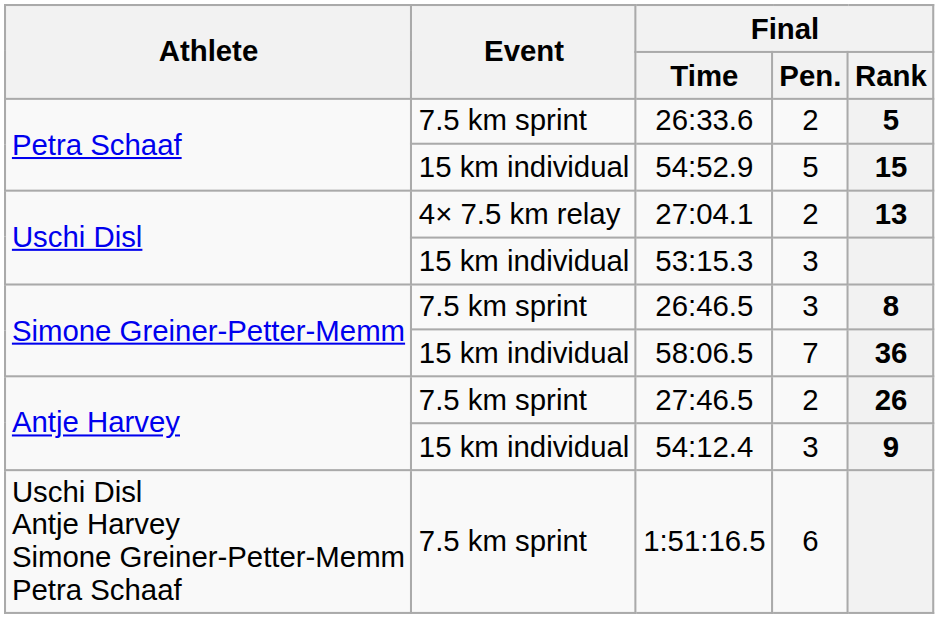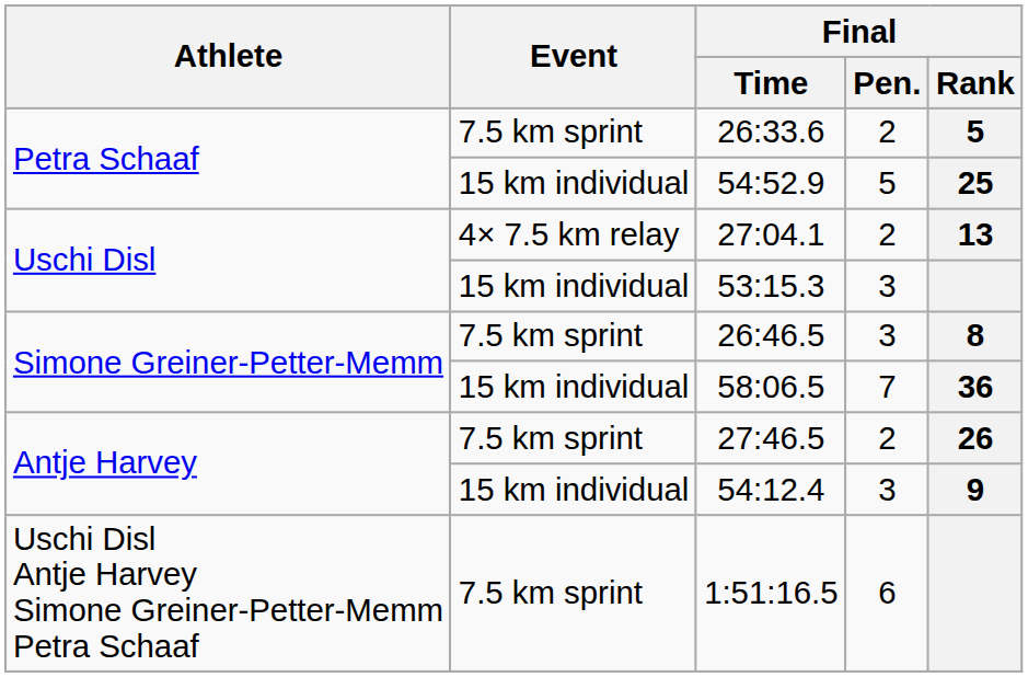 <table class="wikitable" style="font-size:90%">
 <tr>
 <th rowspan="2">Athlete</th>
 <th rowspan="2">Event</th>
 <th colspan="3">Final</th>
 </tr>
 <tr>
 <th>Time</th>
 <th>Pen.</th>
 <th>Rank</th>
 </tr>
 <tr>
 <td rowspan=2><a href='#'>Petra Schaaf</a></td>
 <td>7.5 km sprint</td>
 <td align="center">26:33.6</td>
 <td align="center">2</td>
 <th align="center">5</th>
 </tr>
 <tr>
 <td>15 km individual</td>
 <td align="center">54:52.9</td>
 <td align="center">5</td>
-<th align="center">15</th>
+<th align="center">25</th>
 </tr>
 <tr>
 <td rowspan=2><a href='#'>Uschi Disl</a></td>
 <td>4× 7.5 km relay</td>
 <td align="center">27:04.1</td>
 <td align="center">2</td>
 <th align="center">13</th>
 </tr>
 <tr>
 <td>15 km individual</td>
 <td align="center">53:15.3</td>
 <td align="center">3</td>
 <th align="center"></th>
 </tr>
 <tr>
 <td rowspan=2><a href='#'>Simone Greiner-Petter-Memm</a></td>
 <td>7.5 km sprint</td>
 <td align="center">26:46.5</td>
 <td align="center">3</td>
 <th align="center">8</th>
 </tr>
 <tr>
 <td>15 km individual</td>
 <td align="center">58:06.5</td>
 <td align="center">7</td>
 <th align="center">36</th>
 </tr>
 <tr>
 <td rowspan=2><a href='#'>Antje Harvey</a></td>
 <td>7.5 km sprint</td>
 <td align="center">27:46.5</td>
 <td align="center">2</td>
 <th align="center">26</th>
 </tr>
 <tr>
 <td>15 km individual</td>
 <td align="center">54:12.4</td>
 <td align="center">3</td>
 <th align="center">9</th>
 </tr>
 <tr>
 <td>Uschi Disl<br>Antje Harvey<br>Simone Greiner-Petter-Memm<br>Petra Schaaf</td>
 <td>7.5 km sprint</td>
 <td align="center">1:51:16.5</td>
 <td align="center">6</td>
 <th align="center"></th>
 </tr>
 </table>
